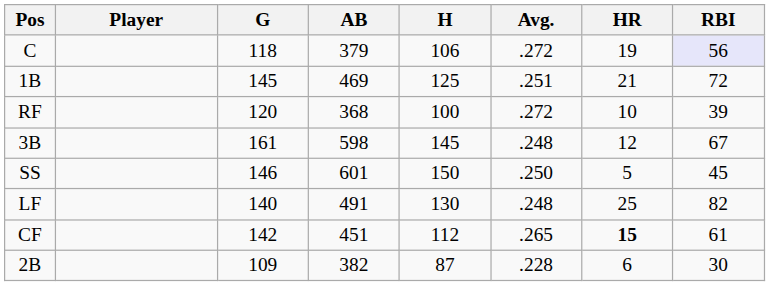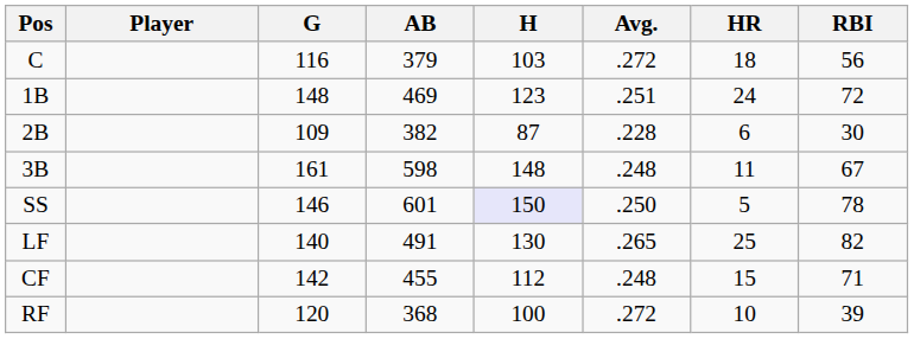 <table class="wikitable sortable">
 <tr>
 <th bgcolor="#DDDDFF" width="5%">Pos</th>
 <th bgcolor="#DDDDFF" width="16%">Player</th>
 <th bgcolor="#DDDDFF" width="9%">G</th>
 <th bgcolor="#DDDDFF" width="9%">AB</th>
 <th bgcolor="#DDDDFF" width="9%">H</th>
 <th bgcolor="#DDDDFF" width="9%">Avg.</th>
 <th bgcolor="#DDDDFF" width="9%">HR</th>
 <th bgcolor="#DDDDFF" width="9%">RBI</th>
 </tr>
 <tr align="center">
 <td>C</td>
 <td></td>
-<td>118</td>
+<td>116</td>
 <td>379</td>
-<td>106</td>
+<td>103</td>
 <td>.272</td>
-<td>19</td>
-<td style="background: lavender;">56</td>
+<td>18</td>
+<td>56</td>
 </tr>
 <tr align="center">
 <td>1B</td>
 <td></td>
-<td>145</td>
+<td>148</td>
 <td>469</td>
-<td>125</td>
+<td>123</td>
 <td>.251</td>
-<td>21</td>
+<td>24</td>
 <td>72</td>
+</tr>
+<tr align="center">
+<td>2B</td>
+<td></td>
+<td>109</td>
+<td>382</td>
+<td>87</td>
+<td>.228</td>
+<td>6</td>
+<td>30</td>
+</tr>
+<tr align="center">
+<td>3B</td>
+<td></td>
+<td>161</td>
+<td>598</td>
+<td>148</td>
+<td>.248</td>
+<td>11</td>
+<td>67</td>
+</tr>
+<tr align="center">
+<td>SS</td>
+<td></td>
+<td>146</td>
+<td>601</td>
+<td style="background: lavender;">150</td>
+<td>.250</td>
+<td>5</td>
+<td>78</td>
+</tr>
+<tr align="center">
+<td>LF</td>
+<td></td>
+<td>140</td>
+<td>491</td>
+<td>130</td>
+<td>.265</td>
+<td>25</td>
+<td>82</td>
+</tr>
+<tr align="center">
+<td>CF</td>
+<td></td>
+<td>142</td>
+<td>455</td>
+<td>112</td>
+<td>.248</td>
+<td>15</td>
+<td>71</td>
 </tr>
 <tr align="center">
 <td>RF</td>
 <td></td>
 <td>120</td>
 <td>368</td>
 <td>100</td>
 <td>.272</td>
 <td>10</td>
 <td>39</td>
 </tr>
-<tr align="center">
-<td>3B</td>
-<td></td>
-<td>161</td>
-<td>598</td>
-<td>145</td>
-<td>.248</td>
-<td>12</td>
-<td>67</td>
-</tr>
-<tr align="center">
-<td>SS</td>
-<td></td>
-<td>146</td>
-<td>601</td>
-<td>150</td>
-<td>.250</td>
-<td>5</td>
-<td>45</td>
-</tr>
-<tr align="center">
-<td>LF</td>
-<td></td>
-<td>140</td>
-<td>491</td>
-<td>130</td>
-<td>.248</td>
-<td>25</td>
-<td>82</td>
-</tr>
-<tr align="center">
-<td>CF</td>
-<td></td>
-<td>142</td>
-<td>451</td>
-<td>112</td>
-<td>.265</td>
-<td><strong>15</strong></td>
-<td>61</td>
-</tr>
-<tr align="center">
-<td>2B</td>
-<td></td>
-<td>109</td>
-<td>382</td>
-<td>87</td>
-<td>.228</td>
-<td>6</td>
-<td>30</td>
-</tr>
 </table>
